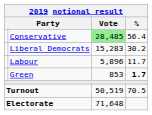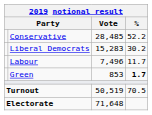 <table class="wikitable">
 <tr>
 <th colspan="4"><a href='#'>2019</a> <a href='#'>notional result</a></th>
 </tr>
 <tr>
 <th bgcolor="#DDDDFF" width="130px" colspan="2">Party</th>
 <th bgcolor="#DDDDFF" width="50px">Vote</th>
 <th bgcolor="#DDDDFF" width="30px">%</th>
 </tr>
 <tr>
 <td></td>
 <td><a href='#'>Conservative</a></td>
-<td align=right style="background: lightgreen;">28,485</td>
-<td align=right>56.4</td>
+<td align=right>28,485</td>
+<td align=right>52.2</td>
 </tr>
 <tr>
 <td></td>
 <td><a href='#'>Liberal Democrats</a></td>
 <td align=right>15,283</td>
 <td align=right>30.2</td>
 </tr>
 <tr>
 <td></td>
 <td><a href='#'>Labour</a></td>
-<td align=right>5,896</td>
+<td align=right>7,496</td>
 <td align=right>11.7</td>
 </tr>
 <tr>
 <td></td>
 <td><a href='#'>Green</a></td>
 <td align=right>853</td>
 <td align=right><strong>1.7</strong></td>
 </tr>
 <tr>
 <td colspan="4" bgcolor="#EAECF0"></td>
 </tr>
 <tr>
 <td colspan="2"><strong>Turnout</strong></td>
 <td align=right>50,519</td>
 <td align=right>70.5</td>
 </tr>
 <tr>
 <td colspan="2"><strong>Electorate</strong></td>
 <td align=right>71,648</td>
 </tr>
 </table>
